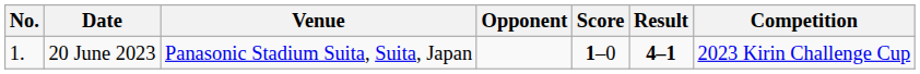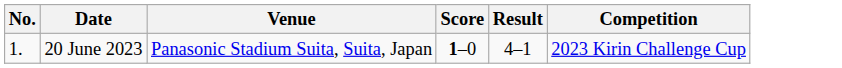 <table class="wikitable">
 <tr>
 <th>No.</th>
 <th>Date</th>
 <th>Venue</th>
-<th>Opponent</th>
 <th>Score</th>
 <th>Result</th>
 <th>Competition</th>
 </tr>
 <tr>
 <td>1.</td>
 <td>20 June 2023</td>
 <td><a href='#'>Panasonic Stadium Suita</a>, <a href='#'>Suita</a>, Japan</td>
-<td></td>
 <td align=center><strong>1</strong>–0</td>
-<td align=center><strong>4–1</strong></td>
+<td align=center>4–1</td>
 <td><a href='#'>2023 Kirin Challenge Cup</a></td>
 </tr>
 </table>
